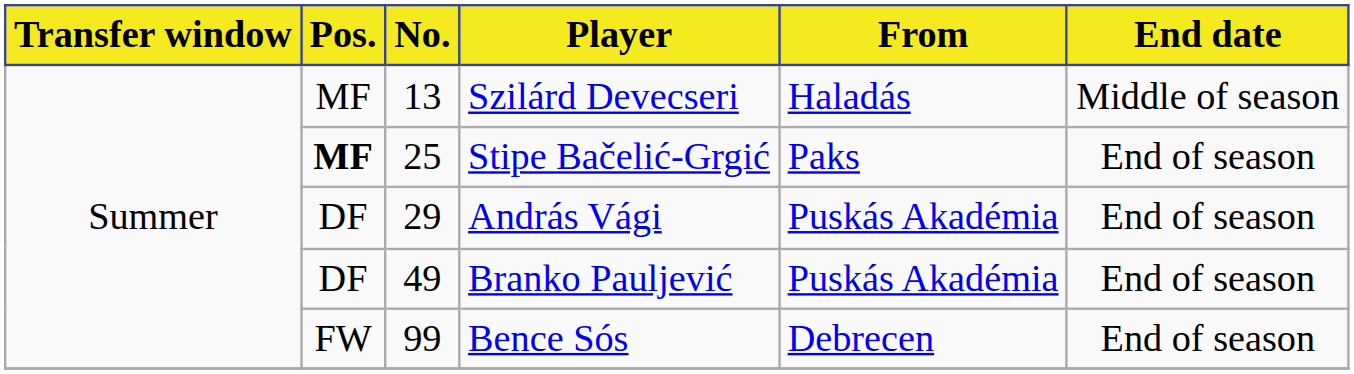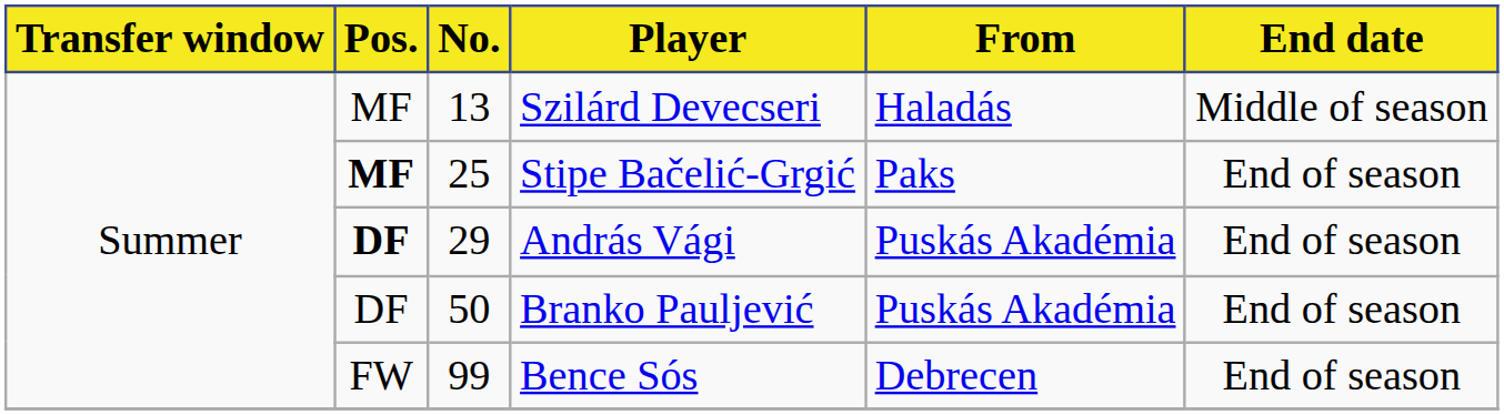 <table class="wikitable plainrowheaders sortable">
 <tr>
 <th style="background-color:#F5EA1F;color:black;border:1px solid #38478A">Transfer window</th>
 <th style="background-color:#F5EA1F;color:black;border:1px solid #38478A">Pos.</th>
 <th style="background-color:#F5EA1F;color:black;border:1px solid #38478A">No.</th>
 <th style="background-color:#F5EA1F;color:black;border:1px solid #38478A">Player</th>
 <th style="background-color:#F5EA1F;color:black;border:1px solid #38478A">From</th>
 <th style="background-color:#F5EA1F;color:black;border:1px solid #38478A">End date</th>
 </tr>
 <tr>
 <td rowspan="5" style="text-align:center;">Summer</td>
 <td style=text-align:center;>MF</td>
 <td style=text-align:center;>13</td>
 <td style=text-align:left;> <a href='#'>Szilárd Devecseri</a></td>
 <td style=text-align:left;><a href='#'>Haladás</a></td>
 <td style=text-align:center;>Middle of season</td>
 </tr>
 <tr>
 <td style=text-align:center;><strong>MF</strong></td>
 <td style=text-align:center;>25</td>
 <td style=text-align:left;> <a href='#'>Stipe Bačelić-Grgić</a></td>
 <td style=text-align:left;><a href='#'>Paks</a></td>
 <td style=text-align:center;>End of season</td>
 </tr>
 <tr>
-<td style=text-align:center;>DF</td>
+<td style=text-align:center;><strong>DF</strong></td>
 <td style=text-align:center;>29</td>
 <td style=text-align:left;> <a href='#'>András Vági</a></td>
 <td style=text-align:left;><a href='#'>Puskás Akadémia</a></td>
 <td style=text-align:center;>End of season</td>
 </tr>
 <tr>
 <td style=text-align:center;>DF</td>
-<td style=text-align:center;>49</td>
+<td style=text-align:center;>50</td>
 <td style=text-align:left;> <a href='#'>Branko Pauljević</a></td>
 <td style=text-align:left;><a href='#'>Puskás Akadémia</a></td>
 <td style=text-align:center;>End of season</td>
 </tr>
 <tr>
 <td style=text-align:center;>FW</td>
 <td style=text-align:center;>99</td>
 <td style=text-align:left;> <a href='#'>Bence Sós</a></td>
 <td style=text-align:left;><a href='#'>Debrecen</a></td>
 <td style=text-align:center;>End of season</td>
 </tr>
 <tr>
 </tr>
 </table>
